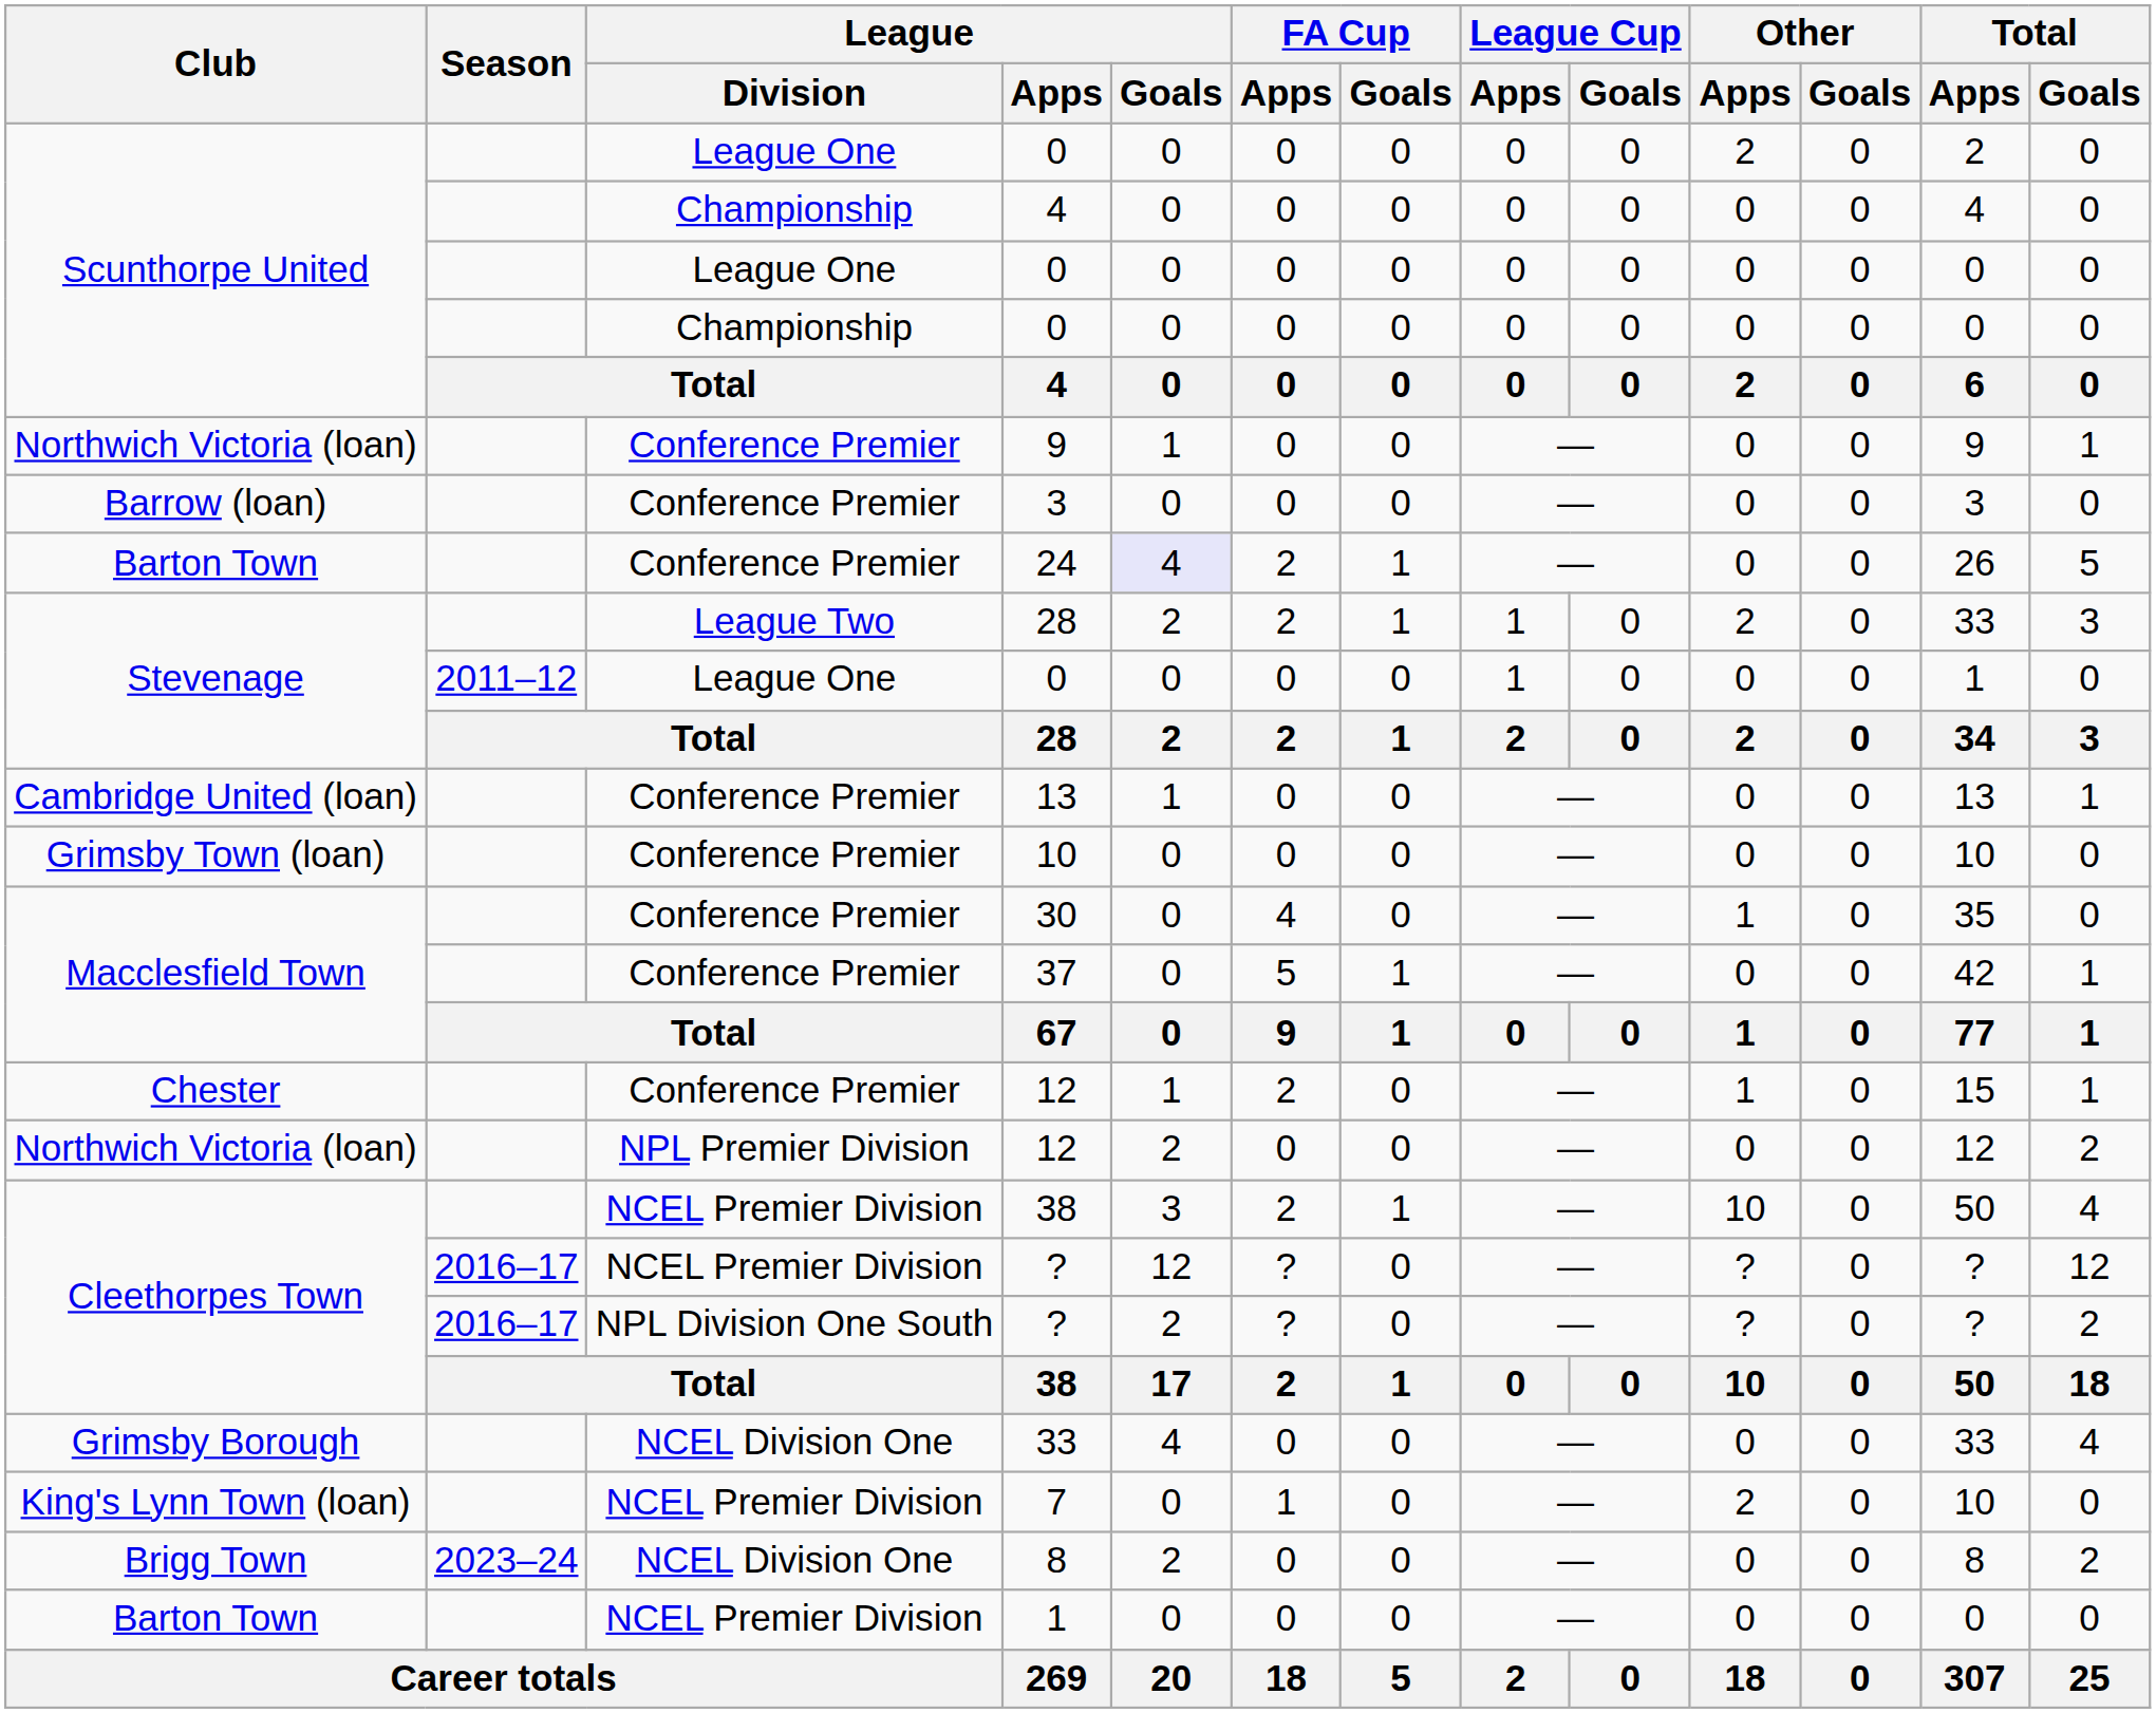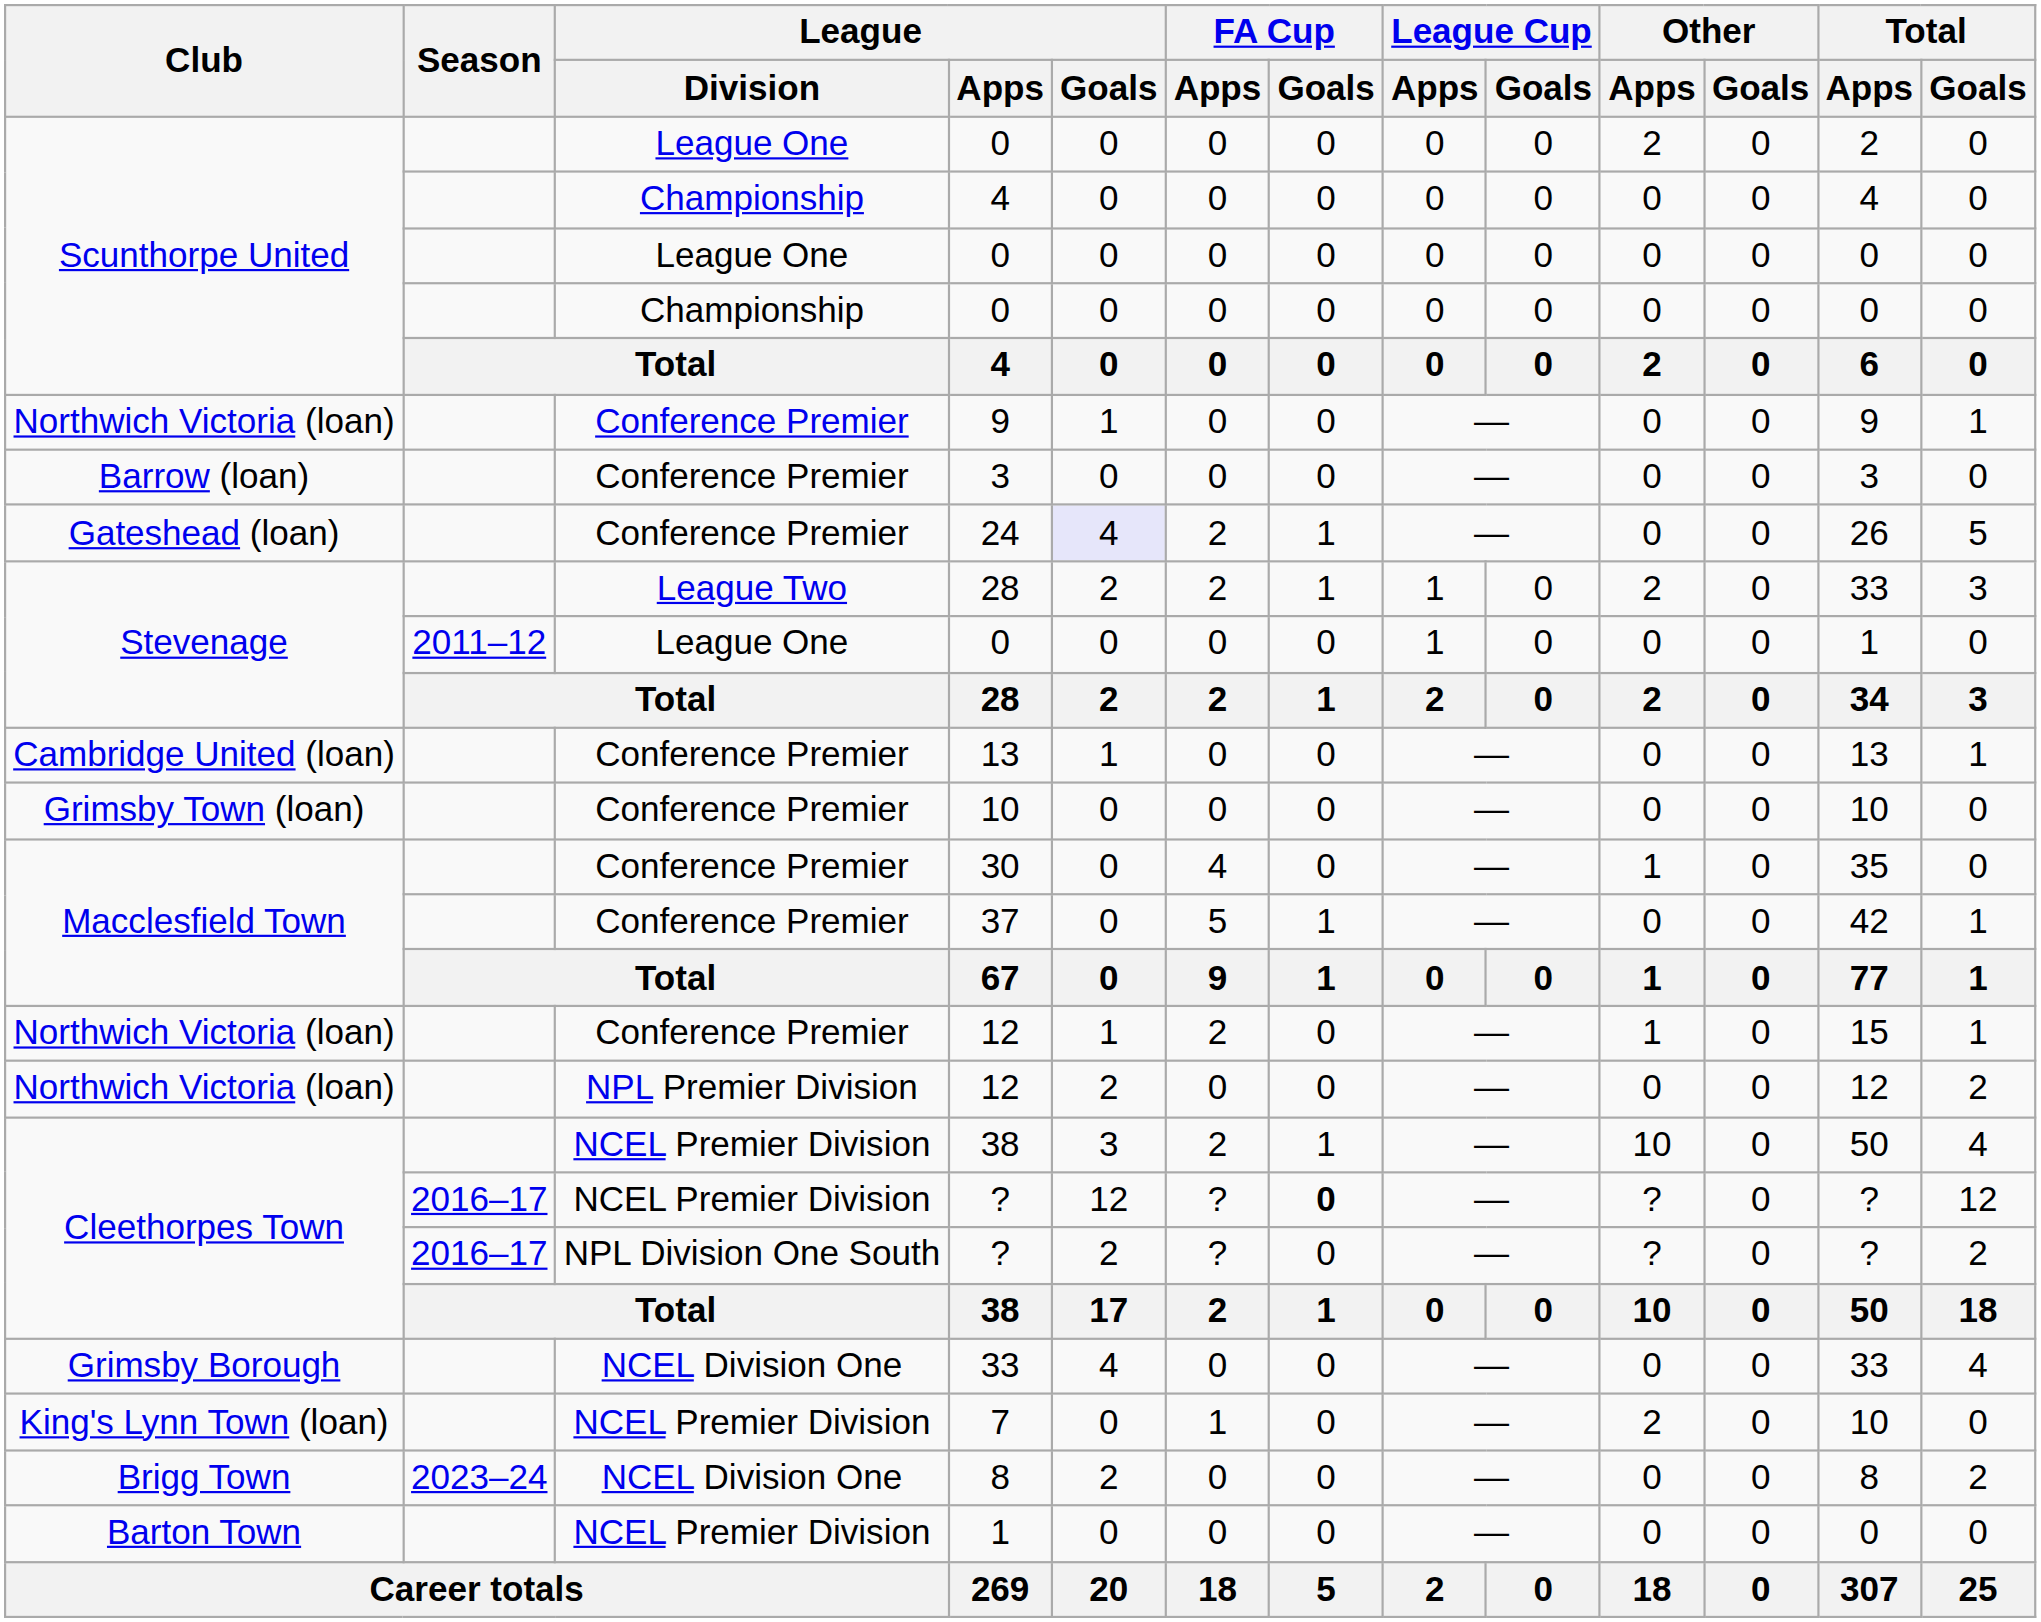 <table class="wikitable" style="text-align: center;">
 <tr>
 <th rowspan="2">Club</th>
 <th rowspan="2">Season</th>
 <th colspan="3">League</th>
 <th colspan="2"><a href='#'>FA Cup</a></th>
 <th colspan="2"><a href='#'>League Cup</a></th>
 <th colspan="2">Other</th>
 <th colspan="2">Total</th>
 </tr>
 <tr>
 <th>Division</th>
 <th>Apps</th>
 <th>Goals</th>
 <th>Apps</th>
 <th>Goals</th>
 <th>Apps</th>
 <th>Goals</th>
 <th>Apps</th>
 <th>Goals</th>
 <th>Apps</th>
 <th>Goals</th>
 </tr>
 <tr>
 <td rowspan="5" valign="center"><a href='#'>Scunthorpe United</a></td>
 <td></td>
 <td><a href='#'>League One</a></td>
 <td>0</td>
 <td>0</td>
 <td>0</td>
 <td>0</td>
 <td>0</td>
 <td>0</td>
 <td>2</td>
 <td>0</td>
 <td>2</td>
 <td>0</td>
 </tr>
 <tr>
 <td></td>
 <td><a href='#'>Championship</a></td>
 <td>4</td>
 <td>0</td>
 <td>0</td>
 <td>0</td>
 <td>0</td>
 <td>0</td>
 <td>0</td>
 <td>0</td>
 <td>4</td>
 <td>0</td>
 </tr>
 <tr>
 <td></td>
 <td>League One</td>
 <td>0</td>
 <td>0</td>
 <td>0</td>
 <td>0</td>
 <td>0</td>
 <td>0</td>
 <td>0</td>
 <td>0</td>
 <td>0</td>
 <td>0</td>
 </tr>
 <tr>
 <td></td>
 <td>Championship</td>
 <td>0</td>
 <td>0</td>
 <td>0</td>
 <td>0</td>
 <td>0</td>
 <td>0</td>
 <td>0</td>
 <td>0</td>
 <td>0</td>
 <td>0</td>
 </tr>
 <tr>
 <th colspan="2">Total</th>
 <th>4</th>
 <th>0</th>
 <th>0</th>
 <th>0</th>
 <th>0</th>
 <th>0</th>
 <th>2</th>
 <th>0</th>
 <th>6</th>
 <th>0</th>
 </tr>
 <tr>
 <td rowspan="1" valign="center"><a href='#'>Northwich Victoria</a> (loan)</td>
 <td></td>
 <td><a href='#'>Conference Premier</a></td>
 <td>9</td>
 <td>1</td>
 <td>0</td>
 <td>0</td>
 <td colspan="2">—</td>
 <td>0</td>
 <td>0</td>
 <td>9</td>
 <td>1</td>
 </tr>
 <tr>
 <td rowspan="1" valign="center"><a href='#'>Barrow</a> (loan)</td>
 <td></td>
 <td>Conference Premier</td>
 <td>3</td>
 <td>0</td>
 <td>0</td>
 <td>0</td>
 <td colspan="2">—</td>
 <td>0</td>
 <td>0</td>
 <td>3</td>
 <td>0</td>
 </tr>
 <tr>
-<td rowspan="1" valign="center"><a href='#'>Barton Town</a></td>
+<td rowspan="1" valign="center"><a href='#'>Gateshead</a> (loan)</td>
 <td></td>
 <td>Conference Premier</td>
 <td>24</td>
 <td style="background: lavender;">4</td>
 <td>2</td>
 <td>1</td>
 <td colspan="2">—</td>
 <td>0</td>
 <td>0</td>
 <td>26</td>
 <td>5</td>
 </tr>
 <tr>
 <td rowspan="3" valign="center"><a href='#'>Stevenage</a></td>
 <td></td>
 <td><a href='#'>League Two</a></td>
 <td>28</td>
 <td>2</td>
 <td>2</td>
 <td>1</td>
 <td>1</td>
 <td>0</td>
 <td>2</td>
 <td>0</td>
 <td>33</td>
 <td>3</td>
 </tr>
 <tr>
 <td><a href='#'>2011–12</a></td>
 <td>League One</td>
 <td>0</td>
 <td>0</td>
 <td>0</td>
 <td>0</td>
 <td>1</td>
 <td>0</td>
 <td>0</td>
 <td>0</td>
 <td>1</td>
 <td>0</td>
 </tr>
 <tr>
 <th colspan="2">Total</th>
 <th>28</th>
 <th>2</th>
 <th>2</th>
 <th>1</th>
 <th>2</th>
 <th>0</th>
 <th>2</th>
 <th>0</th>
 <th>34</th>
 <th>3</th>
 </tr>
 <tr>
 <td rowspan="1" valign="center"><a href='#'>Cambridge United</a> (loan)</td>
 <td></td>
 <td>Conference Premier</td>
 <td>13</td>
 <td>1</td>
 <td>0</td>
 <td>0</td>
 <td colspan="2">—</td>
 <td>0</td>
 <td>0</td>
 <td>13</td>
 <td>1</td>
 </tr>
 <tr>
 <td rowspan="1" valign="center"><a href='#'>Grimsby Town</a> (loan)</td>
 <td></td>
 <td>Conference Premier</td>
 <td>10</td>
 <td>0</td>
 <td>0</td>
 <td>0</td>
 <td colspan="2">—</td>
 <td>0</td>
 <td>0</td>
 <td>10</td>
 <td>0</td>
 </tr>
 <tr>
 <td rowspan="3" valign="center"><a href='#'>Macclesfield Town</a></td>
 <td></td>
 <td>Conference Premier</td>
 <td>30</td>
 <td>0</td>
 <td>4</td>
 <td>0</td>
 <td colspan="2">—</td>
 <td>1</td>
 <td>0</td>
 <td>35</td>
 <td>0</td>
 </tr>
 <tr>
 <td></td>
 <td>Conference Premier</td>
 <td>37</td>
 <td>0</td>
 <td>5</td>
 <td>1</td>
 <td colspan="2">—</td>
 <td>0</td>
 <td>0</td>
 <td>42</td>
 <td>1</td>
 </tr>
 <tr>
 <th colspan="2">Total</th>
 <th>67</th>
 <th>0</th>
 <th>9</th>
 <th>1</th>
 <th>0</th>
 <th>0</th>
 <th>1</th>
 <th>0</th>
 <th>77</th>
 <th>1</th>
 </tr>
 <tr>
-<td rowspan="1" valign="center"><a href='#'>Chester</a></td>
+<td rowspan="1" valign="center"><a href='#'>Northwich Victoria</a> (loan)</td>
 <td></td>
 <td>Conference Premier</td>
 <td>12</td>
 <td>1</td>
 <td>2</td>
 <td>0</td>
 <td colspan="2">—</td>
 <td>1</td>
 <td>0</td>
 <td>15</td>
 <td>1</td>
 </tr>
 <tr>
 <td rowspan="1" valign="center"><a href='#'>Northwich Victoria</a> (loan)</td>
 <td></td>
 <td><a href='#'>NPL</a> Premier Division</td>
 <td>12</td>
 <td>2</td>
 <td>0</td>
 <td>0</td>
 <td colspan="2">—</td>
 <td>0</td>
 <td>0</td>
 <td>12</td>
 <td>2</td>
 </tr>
 <tr>
 <td rowspan="4" valign="center"><a href='#'>Cleethorpes Town</a></td>
 <td></td>
 <td><a href='#'>NCEL</a> Premier Division</td>
 <td>38</td>
 <td>3</td>
 <td>2</td>
 <td>1</td>
 <td colspan="2">—</td>
 <td>10</td>
 <td>0</td>
 <td>50</td>
 <td>4</td>
 </tr>
 <tr>
 <td {{center><a href='#'>2016–17</a></td>
 <td>NCEL Premier Division</td>
 <td>?</td>
 <td>12</td>
 <td>?</td>
-<td>0</td>
+<td><strong>0</strong></td>
 <td colspan="2">—</td>
 <td>?</td>
 <td>0</td>
 <td>?</td>
 <td>12</td>
 </tr>
 <tr>
 <td {{center><a href='#'>2016–17</a></td>
 <td>NPL Division One South</td>
 <td>?</td>
 <td>2</td>
 <td>?</td>
 <td>0</td>
 <td colspan="2">—</td>
 <td>?</td>
 <td>0</td>
 <td>?</td>
 <td>2</td>
 </tr>
 <tr>
 <th colspan="2">Total</th>
 <th>38</th>
 <th>17</th>
 <th>2</th>
 <th>1</th>
 <th>0</th>
 <th>0</th>
 <th>10</th>
 <th>0</th>
 <th>50</th>
 <th>18</th>
 </tr>
 <tr>
 <td rowspan="1" valign="center"><a href='#'>Grimsby Borough</a></td>
 <td></td>
 <td><a href='#'>NCEL</a> Division One</td>
 <td>33</td>
 <td>4</td>
 <td>0</td>
 <td>0</td>
 <td colspan="2">—</td>
 <td>0</td>
 <td>0</td>
 <td>33</td>
 <td>4</td>
 </tr>
 <tr>
 <td rowspan="1" valign="center"><a href='#'>King's Lynn Town</a> (loan)</td>
 <td></td>
 <td><a href='#'>NCEL</a> Premier Division</td>
 <td>7</td>
 <td>0</td>
 <td>1</td>
 <td>0</td>
 <td colspan="2">—</td>
 <td>2</td>
 <td>0</td>
 <td>10</td>
 <td>0</td>
 </tr>
 <tr>
 <td rowspan="1" valign="center"><a href='#'>Brigg Town</a></td>
 <td {{center><a href='#'>2023–24</a></td>
 <td><a href='#'>NCEL</a> Division One</td>
 <td>8</td>
 <td>2</td>
 <td>0</td>
 <td>0</td>
 <td colspan="2">—</td>
 <td>0</td>
 <td>0</td>
 <td>8</td>
 <td>2</td>
 </tr>
 <tr>
 <td rowspan="1" valign="center"><a href='#'>Barton Town</a></td>
 <td></td>
 <td><a href='#'>NCEL</a> Premier Division</td>
 <td>1</td>
 <td>0</td>
 <td>0</td>
 <td>0</td>
 <td colspan="2">—</td>
 <td>0</td>
 <td>0</td>
 <td>0</td>
 <td>0</td>
 </tr>
 <tr>
 <th colspan="3">Career totals</th>
 <th>269</th>
 <th>20</th>
 <th>18</th>
 <th>5</th>
 <th>2</th>
 <th>0</th>
 <th>18</th>
 <th>0</th>
 <th>307</th>
 <th>25</th>
 </tr>
 </table>
